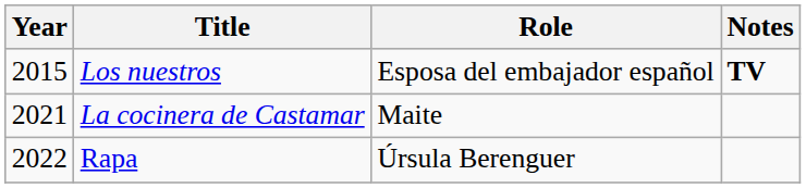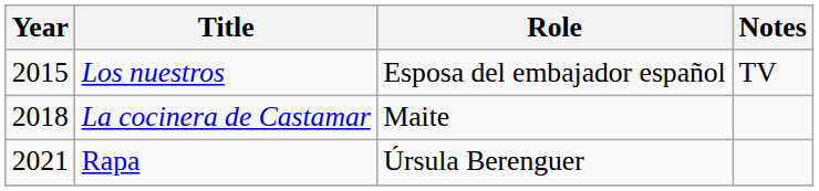 <table class="wikitable sortable">
 <tr>
 <th>Year</th>
 <th>Title</th>
 <th>Role</th>
 <th class="unsortable">Notes</th>
 </tr>
 <tr>
 <td>2015</td>
 <td><em><a href='#'>Los nuestros</a></em></td>
 <td>Esposa del embajador español</td>
-<td><strong>TV</strong></td>
+<td>TV</td>
 </tr>
 <tr>
-<td>2021</td>
+<td>2018</td>
 <td><em><a href='#'>La cocinera de Castamar</a></em></td>
 <td>Maite</td>
 <td align = "center"></td>
 </tr>
 <tr>
-<td>2022</td>
+<td>2021</td>
 <td><a href='#'>Rapa</a></td>
 <td>Úrsula Berenguer</td>
 <td></td>
 </tr>
 </table>
